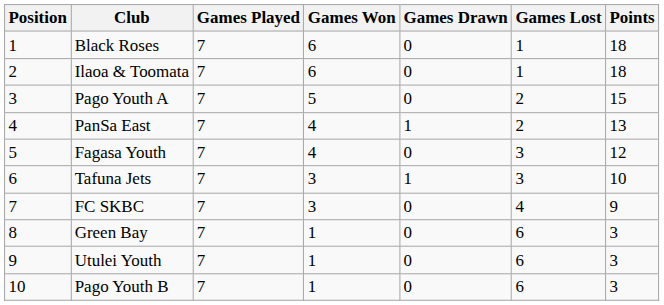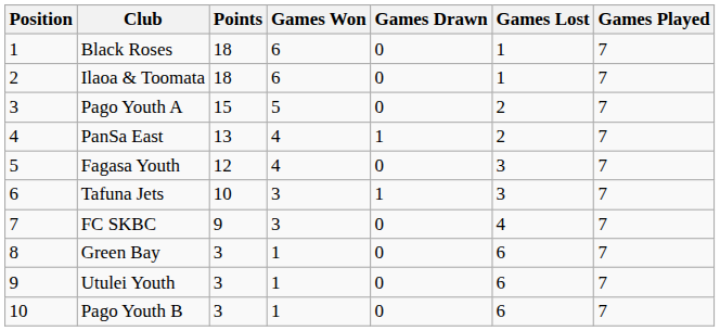 <table class="wikitable">
 <tr>
 <th>Position</th>
 <th>Club</th>
-<th>Games Played</th>
+<th>Points</th>
 <th>Games Won</th>
 <th>Games Drawn</th>
 <th>Games Lost</th>
-<th>Points</th>
+<th>Games Played</th>
 </tr>
 <tr>
 <td>1</td>
 <td>Black Roses</td>
-<td>7</td>
+<td>18</td>
 <td>6</td>
 <td>0</td>
 <td>1</td>
-<td>18</td>
+<td>7</td>
 </tr>
 <tr>
 <td>2</td>
 <td>Ilaoa & Toomata</td>
-<td>7</td>
+<td>18</td>
 <td>6</td>
 <td>0</td>
 <td>1</td>
-<td>18</td>
+<td>7</td>
 </tr>
 <tr>
 <td>3</td>
 <td>Pago Youth A</td>
-<td>7</td>
+<td>15</td>
 <td>5</td>
 <td>0</td>
 <td>2</td>
-<td>15</td>
+<td>7</td>
 </tr>
 <tr>
 <td>4</td>
 <td>PanSa East</td>
-<td>7</td>
+<td>13</td>
 <td>4</td>
 <td>1</td>
 <td>2</td>
-<td>13</td>
+<td>7</td>
 </tr>
 <tr>
 <td>5</td>
 <td>Fagasa Youth</td>
-<td>7</td>
+<td>12</td>
 <td>4</td>
 <td>0</td>
 <td>3</td>
-<td>12</td>
+<td>7</td>
 </tr>
 <tr>
 <td>6</td>
 <td>Tafuna Jets</td>
-<td>7</td>
+<td>10</td>
 <td>3</td>
 <td>1</td>
 <td>3</td>
-<td>10</td>
+<td>7</td>
 </tr>
 <tr>
 <td>7</td>
 <td>FC SKBC</td>
-<td>7</td>
+<td>9</td>
 <td>3</td>
 <td>0</td>
 <td>4</td>
-<td>9</td>
+<td>7</td>
 </tr>
 <tr>
 <td>8</td>
 <td>Green Bay</td>
-<td>7</td>
+<td>3</td>
 <td>1</td>
 <td>0</td>
 <td>6</td>
-<td>3</td>
+<td>7</td>
 </tr>
 <tr>
 <td>9</td>
 <td>Utulei Youth</td>
-<td>7</td>
+<td>3</td>
 <td>1</td>
 <td>0</td>
 <td>6</td>
-<td>3</td>
+<td>7</td>
 </tr>
 <tr>
 <td>10</td>
 <td>Pago Youth B</td>
-<td>7</td>
+<td>3</td>
 <td>1</td>
 <td>0</td>
 <td>6</td>
-<td>3</td>
+<td>7</td>
 </tr>
 </table>
